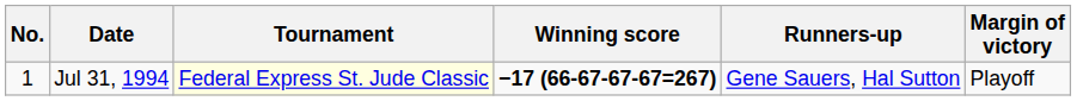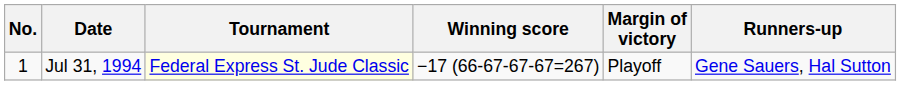 <table class="wikitable" style="font-size:95%;">
 <tr>
 <th>No.</th>
 <th>Date</th>
 <th>Tournament</th>
 <th>Winning score</th>
+<th>Margin of<br>victory</th>
 <th>Runners-up</th>
-<th>Margin of<br>victory</th>
 </tr>
 <tr>
 <td align=center>1</td>
 <td align=right>Jul 31, <a href='#'>1994</a></td>
 <td style="background: lightyellow;"><a href='#'>Federal Express St. Jude Classic</a></td>
-<td><strong>−17 (66-67-67-67=267)</strong></td>
+<td>−17 (66-67-67-67=267)</td>
+<td>Playoff</td>
 <td> <a href='#'>Gene Sauers</a>,  <a href='#'>Hal Sutton</a></td>
-<td>Playoff</td>
 </tr>
 </table>
